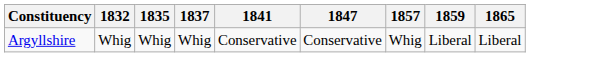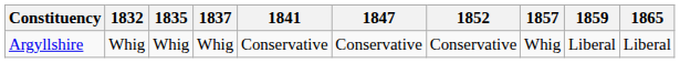 <table class=wikitable sortable>
 <tr>
 <th>Constituency</th>
 <th>1832</th>
 <th>1835</th>
 <th>1837</th>
 <th>1841</th>
 <th>1847</th>
+<th>1852</th>
 <th>1857</th>
 <th>1859</th>
 <th>1865</th>
 </tr>
 <tr>
 <td><a href='#'>Argyllshire</a></td>
 <td bgcolor=>Whig</td>
 <td bgcolor=>Whig</td>
 <td bgcolor=>Whig</td>
 <td bgcolor=>Conservative</td>
 <td bgcolor=>Conservative</td>
+<td bgcolor=>Conservative</td>
 <td bgcolor=>Whig</td>
 <td bgcolor=>Liberal</td>
 <td bgcolor=>Liberal</td>
 </tr>
 </table>
